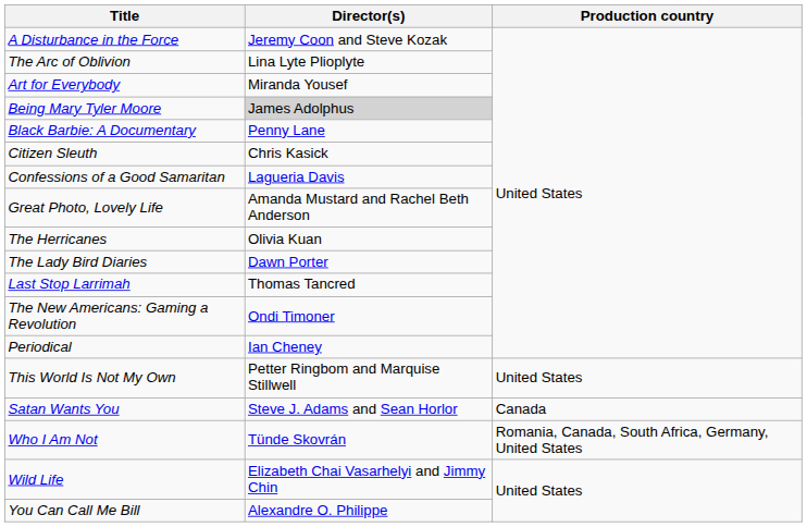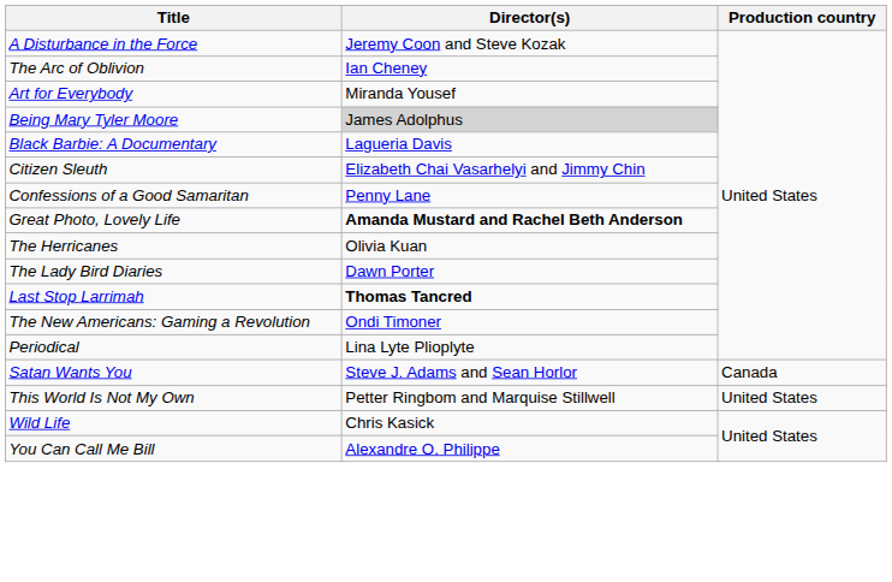 <table class="wikitable plainrowheaders" style="width:100%; margin-bottom:4px">
 <tr>
 <th scope="col">Title</th>
 <th scope="col">Director(s)</th>
 <th scope="col">Production country</th>
 </tr>
 <tr>
 <td><em><a href='#'>A Disturbance in the Force</a></em></td>
 <td><a href='#'>Jeremy Coon</a> and Steve Kozak</td>
 <td rowspan="13">United States</td>
 </tr>
 <tr>
 <td><em>The Arc of Oblivion</em></td>
-<td>Lina Lyte Plioplyte</td>
+<td><a href='#'>Ian Cheney</a></td>
 </tr>
 <tr>
 <td><em><a href='#'>Art for Everybody</a></em></td>
 <td>Miranda Yousef</td>
 </tr>
 <tr>
 <td><em><a href='#'>Being Mary Tyler Moore</a></em></td>
 <td style="background: lightgrey;">James Adolphus</td>
 </tr>
 <tr>
 <td><em><a href='#'>Black Barbie: A Documentary</a></em></td>
+<td><a href='#'>Lagueria Davis</a></td>
+</tr>
+<tr>
+<td><em>Citizen Sleuth</em></td>
+<td><a href='#'>Elizabeth Chai Vasarhelyi</a> and <a href='#'>Jimmy Chin</a></td>
+</tr>
+<tr>
+<td><em>Confessions of a Good Samaritan</em></td>
 <td><a href='#'>Penny Lane</a></td>
 </tr>
 <tr>
-<td><em>Citizen Sleuth</em></td>
-<td>Chris Kasick</td>
-</tr>
-<tr>
-<td><em>Confessions of a Good Samaritan</em></td>
-<td><a href='#'>Lagueria Davis</a></td>
-</tr>
-<tr>
 <td><em>Great Photo, Lovely Life</em></td>
-<td>Amanda Mustard and Rachel Beth Anderson</td>
+<td><strong>Amanda Mustard and Rachel Beth Anderson</strong></td>
 </tr>
 <tr>
 <td><em>The Herricanes</em></td>
 <td>Olivia Kuan</td>
 </tr>
 <tr>
 <td><em>The Lady Bird Diaries</em></td>
 <td><a href='#'>Dawn Porter</a></td>
 </tr>
 <tr>
 <td><em><a href='#'>Last Stop Larrimah</a></em></td>
-<td>Thomas Tancred</td>
+<td><strong>Thomas Tancred</strong></td>
 </tr>
 <tr>
 <td><em>The New Americans: Gaming a Revolution</em></td>
 <td><a href='#'>Ondi Timoner</a></td>
 </tr>
 <tr>
 <td><em>Periodical</em></td>
-<td><a href='#'>Ian Cheney</a></td>
+<td>Lina Lyte Plioplyte</td>
+</tr>
+<tr>
+<td><em><a href='#'>Satan Wants You</a></em></td>
+<td><a href='#'>Steve J. Adams</a> and <a href='#'>Sean Horlor</a></td>
+<td>Canada</td>
 </tr>
 <tr>
 <td><em>This World Is Not My Own</em></td>
 <td>Petter Ringbom and Marquise Stillwell</td>
 <td>United States</td>
 </tr>
 <tr>
-<td><em><a href='#'>Satan Wants You</a></em></td>
-<td><a href='#'>Steve J. Adams</a> and <a href='#'>Sean Horlor</a></td>
-<td>Canada</td>
-</tr>
-<tr>
-<td><em><a href='#'>Who I Am Not</a></em></td>
-<td><a href='#'>Tünde Skovrán</a></td>
-<td>Romania, Canada, South Africa, Germany, United States</td>
-</tr>
-<tr>
 <td><em><a href='#'>Wild Life</a></em></td>
-<td><a href='#'>Elizabeth Chai Vasarhelyi</a> and <a href='#'>Jimmy Chin</a></td>
+<td>Chris Kasick</td>
 <td rowspan="2">United States</td>
 </tr>
 <tr>
 <td><em>You Can Call Me Bill</em></td>
 <td><a href='#'>Alexandre O. Philippe</a></td>
 </tr>
 </table>
